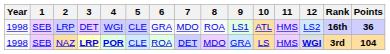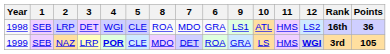 <table class="wikitable" style="text-align:center; font-size:95%">
 <tr>
 <th>Year</th>
 <th>1</th>
 <th>2</th>
 <th>3</th>
 <th>4</th>
 <th>5</th>
+<th>8</th>
+<th>7</th>
 <th>6</th>
-<th>7</th>
-<th>8</th>
 <th>9</th>
 <th>10</th>
 <th>11</th>
 <th>12</th>
 <th>Rank</th>
 <th>Points</th>
 </tr>
 <tr>
 <td><a href='#'>1998</a></td>
 <td style="background:#EFCFFF;"><a href='#'>SEB</a><br></td>
 <td style="background:#CFCFFF;"><a href='#'>LRP</a><br></td>
 <td style="background:#EFCFFF;"><a href='#'>DET</a><br></td>
 <td style="background:#CFCFFF;"><a href='#'>WGI</a><br></td>
 <td style="background:#CFCFFF;"><a href='#'>CLE</a><br></td>
+<td><a href='#'>ROA</a></td>
+<td><a href='#'>MDO</a></td>
 <td><a href='#'>GRA</a></td>
-<td><a href='#'>MDO</a></td>
-<td><a href='#'>ROA</a></td>
 <td style="background:#DFFFDF;"><a href='#'>LS1</a><br></td>
 <td style="background:#FFDF9F;"><a href='#'>ATL</a><br></td>
 <td style="background:#EFCFFF;"><a href='#'>HMS</a><br></td>
 <td style="background:#CFEAFF;"><a href='#'>LS2</a><br></td>
 <td style="background:#CFCFFF;"><strong>16th</strong></td>
 <td style="background:#CFCFFF;"><strong>36</strong></td>
 </tr>
 <tr>
-<td><a href='#'>1998</a></td>
+<td><a href='#'>1999</a></td>
 <td style="background:#EFCFFF;"><a href='#'>SEB</a><br></td>
 <td style="background:#FFDF9F;"><a href='#'>NAZ</a><br></td>
-<td style="background:#FFFFBF;"><strong><a href='#'>LRP</a><br></strong></td>
+<td style="background:#FFFFBF;"><a href='#'>LRP</a><br></td>
 <td style="background:#DFFFDF;"><strong><a href='#'>POR</a></strong><br></td>
 <td style="background:#CFEAFF;"><a href='#'>CLE</a><br></td>
+<td style="background:#EFCFFF;"><a href='#'>MDO</a><br></td>
+<td style="background:#CFCFFF;"><a href='#'>DET</a><br></td>
 <td style="background:#DFFFDF;"><a href='#'>ROA</a><br></td>
-<td style="background:#CFCFFF;"><a href='#'>DET</a><br></td>
-<td style="background:#EFCFFF;"><a href='#'>MDO</a><br></td>
 <td style="background:#CFEAFF;"><a href='#'>GRA</a><br></td>
 <td style="background:#FFDF9F;"><a href='#'>LS</a><br></td>
 <td style="background:#EFCFFF;"><a href='#'>HMS</a><br></td>
 <td style="background:#DFDFDF;"><strong><a href='#'>WGI</a><br></strong></td>
 <td style="background:#FFDF9F;"><strong>3rd</strong></td>
-<td style="background:#FFDF9F;"><strong>104</strong></td>
+<td style="background:#FFDF9F;"><strong>105</strong></td>
 </tr>
 </table>
